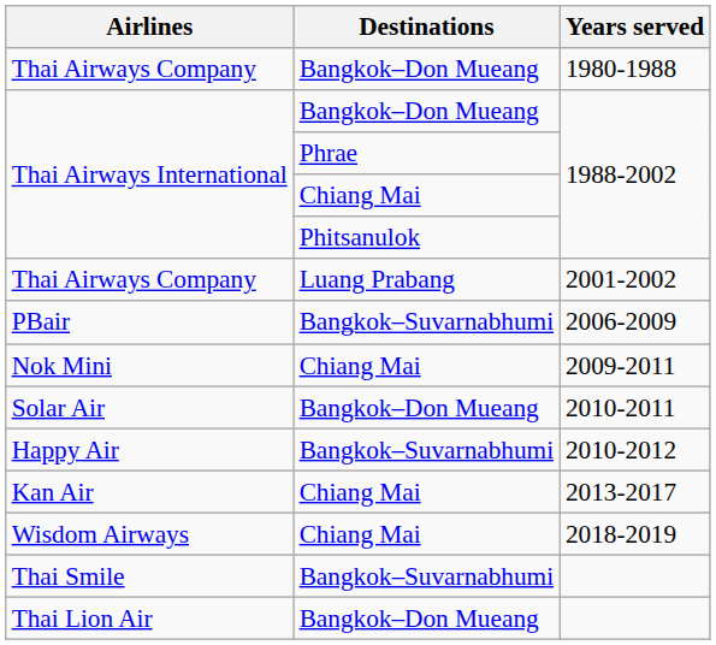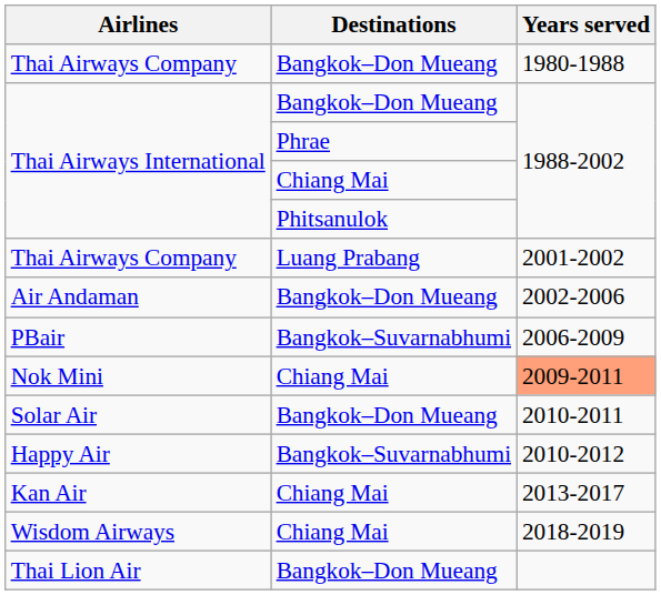 <table class="wikitable" style="font-size: 95%">
 <tr>
 <th>Airlines</th>
 <th>Destinations</th>
 <th>Years served</th>
 </tr>
 <tr>
 <td><a href='#'>Thai Airways Company</a></td>
 <td><a href='#'>Bangkok–Don Mueang</a></td>
 <td>1980-1988</td>
 </tr>
 <tr>
 <td rowspan=4><a href='#'>Thai Airways International</a></td>
 <td><a href='#'>Bangkok–Don Mueang</a></td>
 <td rowspan=4>1988-2002</td>
 </tr>
 <tr>
 <td><a href='#'>Phrae</a></td>
 </tr>
 <tr>
 <td><a href='#'>Chiang Mai</a></td>
 </tr>
 <tr>
 <td><a href='#'>Phitsanulok</a></td>
 </tr>
 <tr>
 <td><a href='#'>Thai Airways Company</a></td>
 <td><a href='#'>Luang Prabang</a></td>
 <td>2001-2002</td>
 </tr>
 <tr>
+<td><a href='#'>Air Andaman</a></td>
+<td><a href='#'>Bangkok–Don Mueang</a></td>
+<td>2002-2006</td>
+</tr>
+<tr>
 <td><a href='#'>PBair</a></td>
 <td><a href='#'>Bangkok–Suvarnabhumi</a></td>
 <td>2006-2009</td>
 </tr>
 <tr>
 <td><a href='#'>Nok Mini</a></td>
 <td><a href='#'>Chiang Mai</a></td>
-<td>2009-2011</td>
+<td style="background: lightsalmon;">2009-2011</td>
 </tr>
 <tr>
 <td><a href='#'>Solar Air</a></td>
 <td><a href='#'>Bangkok–Don Mueang</a></td>
 <td>2010-2011</td>
 </tr>
 <tr>
 <td><a href='#'>Happy Air</a></td>
 <td><a href='#'>Bangkok–Suvarnabhumi</a></td>
 <td>2010-2012</td>
 </tr>
 <tr>
 <td><a href='#'>Kan Air</a></td>
 <td><a href='#'>Chiang Mai</a></td>
 <td>2013-2017</td>
 </tr>
 <tr>
 <td><a href='#'>Wisdom Airways</a></td>
 <td><a href='#'>Chiang Mai</a></td>
 <td>2018-2019</td>
 </tr>
 <tr>
-<td><a href='#'>Thai Smile</a></td>
-<td><a href='#'>Bangkok–Suvarnabhumi</a></td>
-<td></td>
-</tr>
-<tr>
 <td><a href='#'>Thai Lion Air</a></td>
 <td><a href='#'>Bangkok–Don Mueang</a></td>
 <td></td>
 </tr>
 </table>
